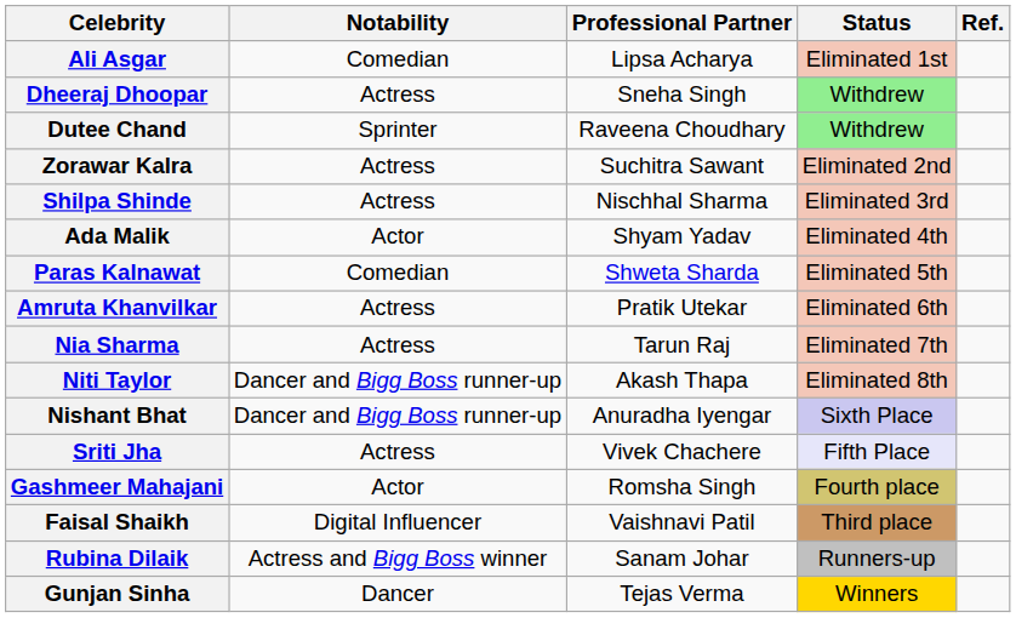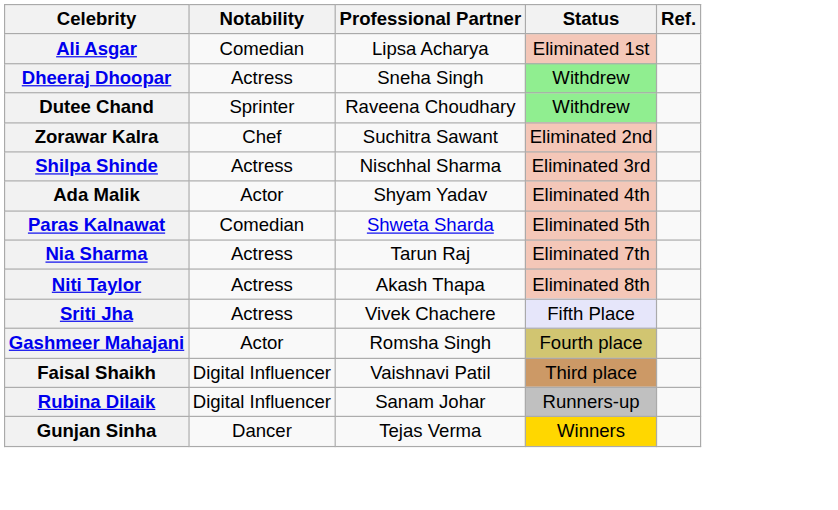 <table class="wikitable" style="text-align:center;">
 <tr>
 <th>Celebrity</th>
 <th>Notability</th>
 <th>Professional Partner</th>
 <th>Status</th>
 <th><strong>Ref.</strong></th>
 </tr>
 <tr>
 <th><a href='#'>Ali Asgar</a></th>
 <td>Comedian</td>
 <td>Lipsa Acharya</td>
 <td style="background:#f4c7b8">Eliminated 1st<br></td>
 <td></td>
 </tr>
 <tr>
 <th><a href='#'>Dheeraj Dhoopar</a></th>
 <td>Actress</td>
 <td>Sneha Singh</td>
 <td style="background: lightgreen">Withdrew<br></td>
 <td></td>
 </tr>
 <tr>
 <th>Dutee Chand </th>
 <td>Sprinter</td>
 <td>Raveena Choudhary</td>
 <td style="background: lightgreen">Withdrew<br></td>
 <td></td>
 </tr>
 <tr>
 <th>Zorawar Kalra</th>
-<td>Actress</td>
+<td>Chef</td>
 <td>Suchitra Sawant</td>
 <td style="background:#f4c7b8">Eliminated 2nd<br></td>
 <td></td>
 </tr>
 <tr>
 <th><a href='#'>Shilpa Shinde</a></th>
 <td>Actress</td>
 <td>Nischhal Sharma</td>
 <td style="background:#f4c7b8">Eliminated 3rd<br></td>
 <td></td>
 </tr>
 <tr>
 <th>Ada Malik </th>
 <td>Actor</td>
 <td>Shyam Yadav</td>
 <td style="background:#f4c7b8">Eliminated 4th<br></td>
 <td></td>
 </tr>
 <tr>
 <th><a href='#'>Paras Kalnawat</a></th>
 <td>Comedian</td>
 <td><a href='#'>Shweta Sharda</a></td>
 <td style="background:#f4c7b8">Eliminated 5th<br></td>
 <td></td>
 </tr>
 <tr>
-<th><a href='#'>Amruta Khanvilkar</a></th>
-<td>Actress</td>
-<td>Pratik Utekar</td>
-<td style="background:#f4c7b8">Eliminated 6th<br></td>
-<td></td>
-</tr>
-<tr>
 <th><a href='#'>Nia Sharma</a></th>
 <td>Actress</td>
 <td>Tarun Raj</td>
 <td style="background:#f4c7b8">Eliminated 7th<br></td>
 <td></td>
 </tr>
 <tr>
 <th><a href='#'>Niti Taylor</a></th>
-<td>Dancer and <em><a href='#'>Bigg Boss</a></em> runner-up</td>
+<td>Actress</td>
 <td>Akash Thapa</td>
 <td style="background:#f4c7b8">Eliminated 8th<br></td>
-<td></td>
-</tr>
-<tr>
-<th>Nishant Bhat </th>
-<td>Dancer and <em><a href='#'>Bigg Boss</a></em> runner-up</td>
-<td>Anuradha Iyengar</td>
-<td bgcolor=#cac7f0>Sixth Place<br></td>
 <td></td>
 </tr>
 <tr>
 <th><a href='#'>Sriti Jha</a> </th>
 <td>Actress</td>
 <td>Vivek Chachere</td>
 <td bgcolor="#E6E6FA">Fifth Place<br></td>
 <td></td>
 </tr>
 <tr>
 <th><a href='#'>Gashmeer Mahajani</a></th>
 <td>Actor</td>
 <td>Romsha Singh</td>
 <td style="background:#d1c571;">Fourth place <br></td>
 <td></td>
 </tr>
 <tr>
 <th>Faisal Shaikh</th>
 <td>Digital Influencer</td>
 <td>Vaishnavi Patil</td>
 <td style="background:#c96;">Third place <br></td>
 <td></td>
 </tr>
 <tr>
 <th><a href='#'>Rubina Dilaik</a></th>
-<td>Actress and <em><a href='#'>Bigg Boss</a></em> winner</td>
+<td>Digital Influencer</td>
 <td>Sanam Johar</td>
 <td style="background:silver;">Runners-up <br></td>
 <td></td>
 </tr>
 <tr>
 <th>Gunjan Sinha</th>
 <td>Dancer</td>
 <td>Tejas Verma</td>
 <td bgcolor="Gold">Winners<br></td>
 <td></td>
 </tr>
 </table>
